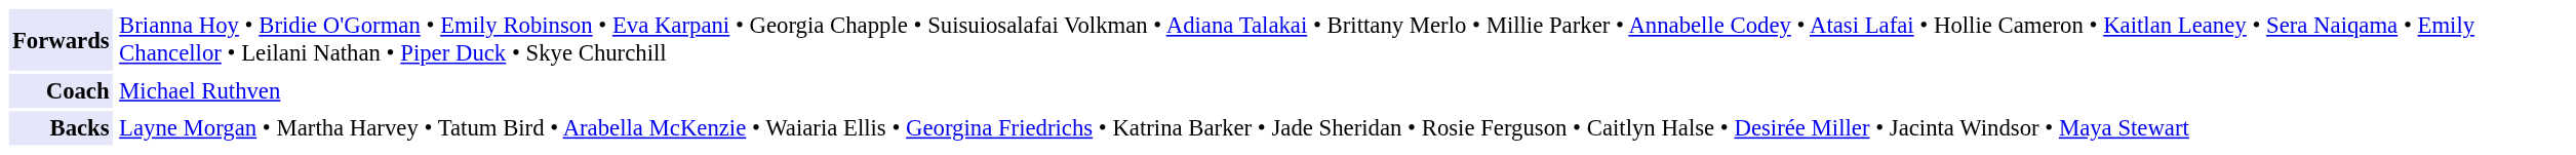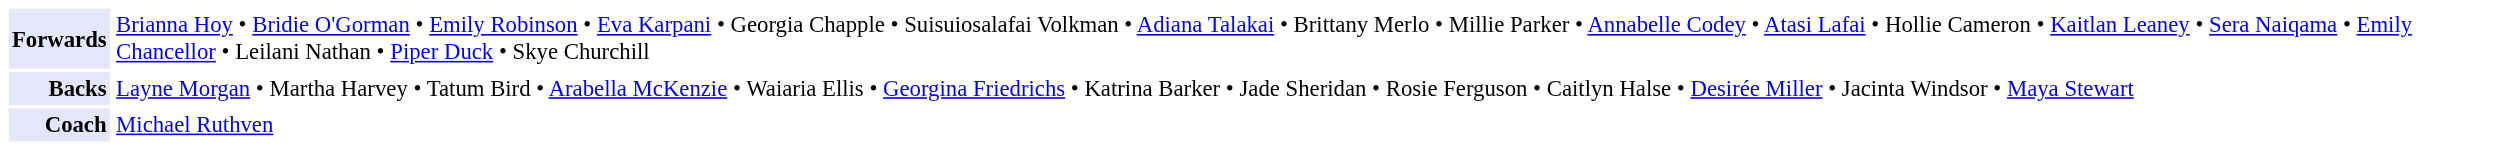 <table cellpadding="2" style="border: 1px solid white; font-size:90%;">
 <tr>
 <td style="text-align:right;" bgcolor="lavender"><strong>Forwards</strong></td>
 <td style="text-align:left;"><a href='#'>Brianna Hoy</a> • <a href='#'>Bridie O'Gorman</a> • <a href='#'>Emily Robinson</a> • <a href='#'>Eva Karpani</a> • Georgia Chapple • Suisuiosalafai Volkman • <a href='#'>Adiana Talakai</a> • Brittany Merlo • Millie Parker • <a href='#'>Annabelle Codey</a> • <a href='#'>Atasi Lafai</a> • Hollie Cameron • <a href='#'>Kaitlan Leaney</a> • <a href='#'>Sera Naiqama</a> • <a href='#'>Emily Chancellor</a> • Leilani Nathan • <a href='#'>Piper Duck</a> • Skye Churchill</td>
 </tr>
 <tr>
+<td style="text-align:right;" bgcolor="lavender"><strong>Backs</strong></td>
+<td style="text-align:left;"><a href='#'>Layne Morgan</a> • Martha Harvey • Tatum Bird • <a href='#'>Arabella McKenzie</a> • Waiaria Ellis • <a href='#'>Georgina Friedrichs</a> • Katrina Barker • Jade Sheridan • Rosie Ferguson • Caitlyn Halse • <a href='#'>Desirée Miller</a> • Jacinta Windsor • <a href='#'>Maya Stewart</a></td>
+</tr>
+<tr>
 <td style="text-align:right;" bgcolor="lavender"><strong>Coach</strong></td>
 <td style="text-align:left;"><a href='#'>Michael Ruthven</a></td>
 </tr>
-<tr>
-<td style="text-align:right;" bgcolor="lavender"><strong>Backs</strong></td>
-<td style="text-align:left;"><a href='#'>Layne Morgan</a> • Martha Harvey • Tatum Bird • <a href='#'>Arabella McKenzie</a> • Waiaria Ellis • <a href='#'>Georgina Friedrichs</a> • Katrina Barker • Jade Sheridan • Rosie Ferguson • Caitlyn Halse • <a href='#'>Desirée Miller</a> • Jacinta Windsor • <a href='#'>Maya Stewart</a></td>
-</tr>
 </table>
